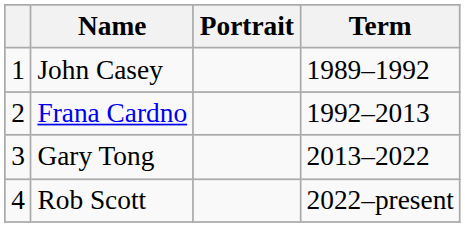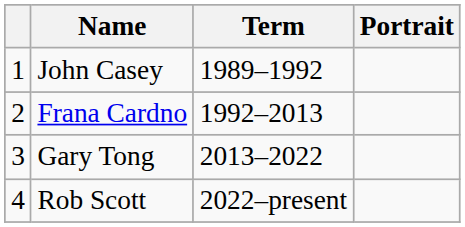 <table class="wikitable">
 <tr>
 <th></th>
 <th>Name</th>
+<th>Term</th>
 <th>Portrait</th>
-<th>Term</th>
 </tr>
 <tr>
 <td align=center>1</td>
 <td>John Casey</td>
+<td>1989–1992</td>
 <td></td>
-<td>1989–1992</td>
 </tr>
 <tr>
 <td align=center>2</td>
 <td><a href='#'>Frana Cardno</a></td>
+<td>1992–2013</td>
 <td></td>
-<td>1992–2013</td>
 </tr>
 <tr>
 <td align=center>3</td>
 <td>Gary Tong</td>
+<td>2013–2022</td>
 <td></td>
-<td>2013–2022</td>
 </tr>
 <tr>
 <td align=center>4</td>
 <td>Rob Scott</td>
+<td>2022–present</td>
 <td></td>
-<td>2022–present</td>
 </tr>
 </table>
